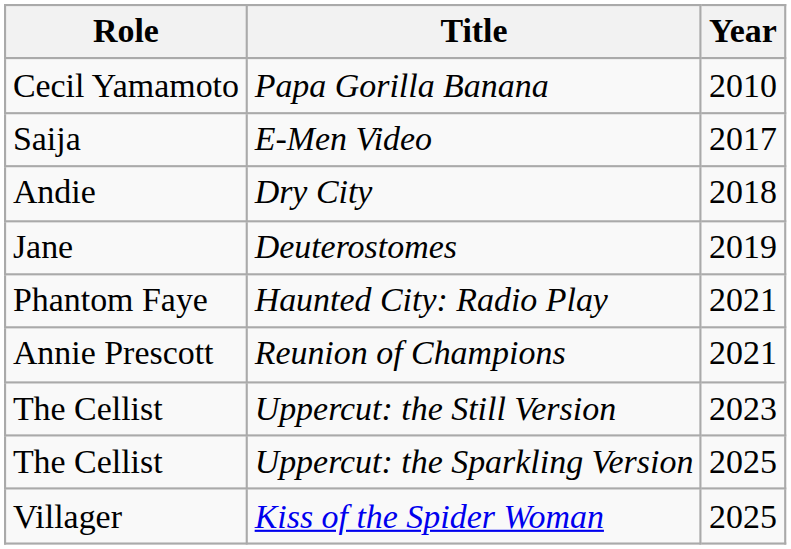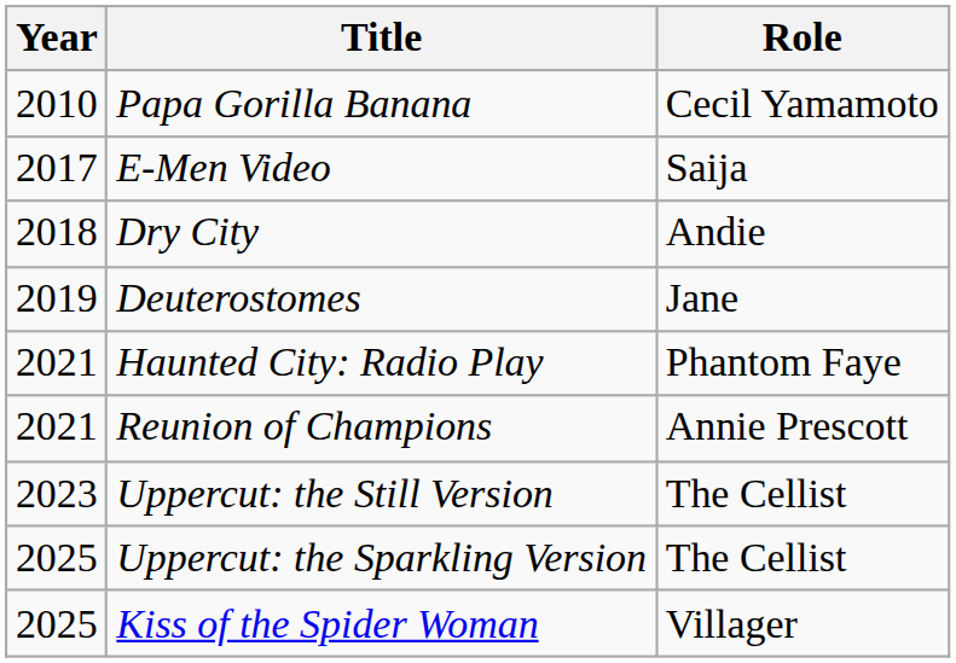 <table class="wikitable">
 <tr>
+<th>Year</th>
+<th>Title</th>
 <th>Role</th>
-<th>Title</th>
-<th>Year</th>
 </tr>
 <tr>
+<td>2010</td>
+<td><em>Papa Gorilla Banana</em></td>
 <td>Cecil Yamamoto</td>
-<td><em>Papa Gorilla Banana</em></td>
-<td>2010</td>
 </tr>
 <tr>
+<td>2017</td>
+<td><em>E-Men Video</em></td>
 <td>Saija</td>
-<td><em>E-Men Video</em></td>
-<td>2017</td>
 </tr>
 <tr>
+<td>2018</td>
+<td><em>Dry City</em></td>
 <td>Andie</td>
-<td><em>Dry City</em></td>
-<td>2018</td>
 </tr>
 <tr>
+<td>2019</td>
+<td><em>Deuterostomes</em></td>
 <td>Jane</td>
-<td><em>Deuterostomes</em></td>
-<td>2019</td>
 </tr>
 <tr>
+<td>2021</td>
+<td><em>Haunted City: Radio Play</em></td>
 <td>Phantom Faye</td>
-<td><em>Haunted City: Radio Play</em></td>
-<td>2021</td>
 </tr>
 <tr>
+<td>2021</td>
+<td><em>Reunion of Champions</em></td>
 <td>Annie Prescott</td>
-<td><em>Reunion of Champions</em></td>
-<td>2021</td>
 </tr>
 <tr>
+<td>2023</td>
+<td><em>Uppercut: the Still Version</em></td>
 <td>The Cellist</td>
-<td><em>Uppercut: the Still Version</em></td>
-<td>2023</td>
 </tr>
 <tr>
+<td>2025</td>
+<td><em>Uppercut: the Sparkling Version</em></td>
 <td>The Cellist</td>
-<td><em>Uppercut: the Sparkling Version</em></td>
-<td>2025</td>
 </tr>
 <tr>
+<td>2025</td>
+<td><em><a href='#'>Kiss of the Spider Woman</a></em></td>
 <td>Villager</td>
-<td><em><a href='#'>Kiss of the Spider Woman</a></em></td>
-<td>2025</td>
 </tr>
 </table>
